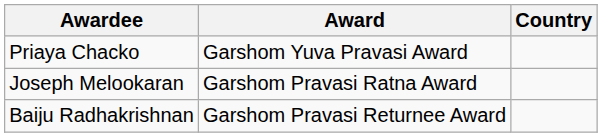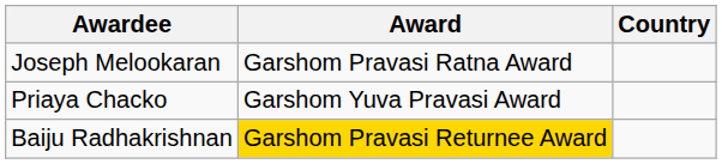 <table class="wikitable">
 <tr>
 <th>Awardee</th>
 <th>Award</th>
 <th>Country</th>
 </tr>
 <tr>
+<td>Joseph Melookaran</td>
+<td>Garshom Pravasi Ratna Award</td>
+<td></td>
+</tr>
+<tr>
 <td>Priaya Chacko</td>
 <td>Garshom Yuva Pravasi Award</td>
 <td></td>
 </tr>
 <tr>
-<td>Joseph Melookaran</td>
-<td>Garshom Pravasi Ratna Award</td>
-<td></td>
-</tr>
-<tr>
 <td>Baiju Radhakrishnan</td>
-<td>Garshom Pravasi Returnee Award</td>
+<td style="background: gold;">Garshom Pravasi Returnee Award</td>
 <td></td>
 </tr>
 </table>
